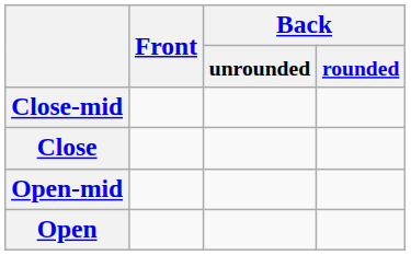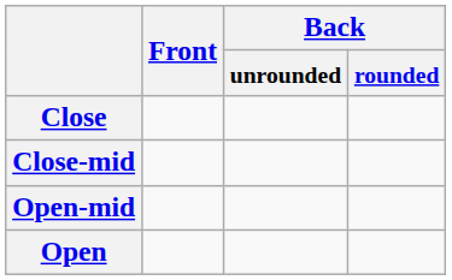 <table class="wikitable" style="text-align:center">
 <tr>
 <th rowspan="2"></th>
 <th rowspan="2"><a href='#'>Front</a></th>
 <th colspan="2"><a href='#'>Back</a></th>
 </tr>
 <tr>
 <th><small>unrounded</small></th>
 <th><small><a href='#'>rounded</a></small></th>
 </tr>
 <tr>
-<th><a href='#'>Close-mid</a></th>
+<th><a href='#'>Close</a></th>
 <td></td>
 <td></td>
 <td></td>
 </tr>
 <tr>
-<th><a href='#'>Close</a></th>
+<th><a href='#'>Close-mid</a></th>
 <td></td>
 <td></td>
 <td></td>
 </tr>
 <tr>
 <th><a href='#'>Open-mid</a></th>
 <td></td>
 <td></td>
 <td></td>
 </tr>
 <tr>
 <th><a href='#'>Open</a></th>
 <td></td>
 <td></td>
 <td></td>
 </tr>
 </table>
